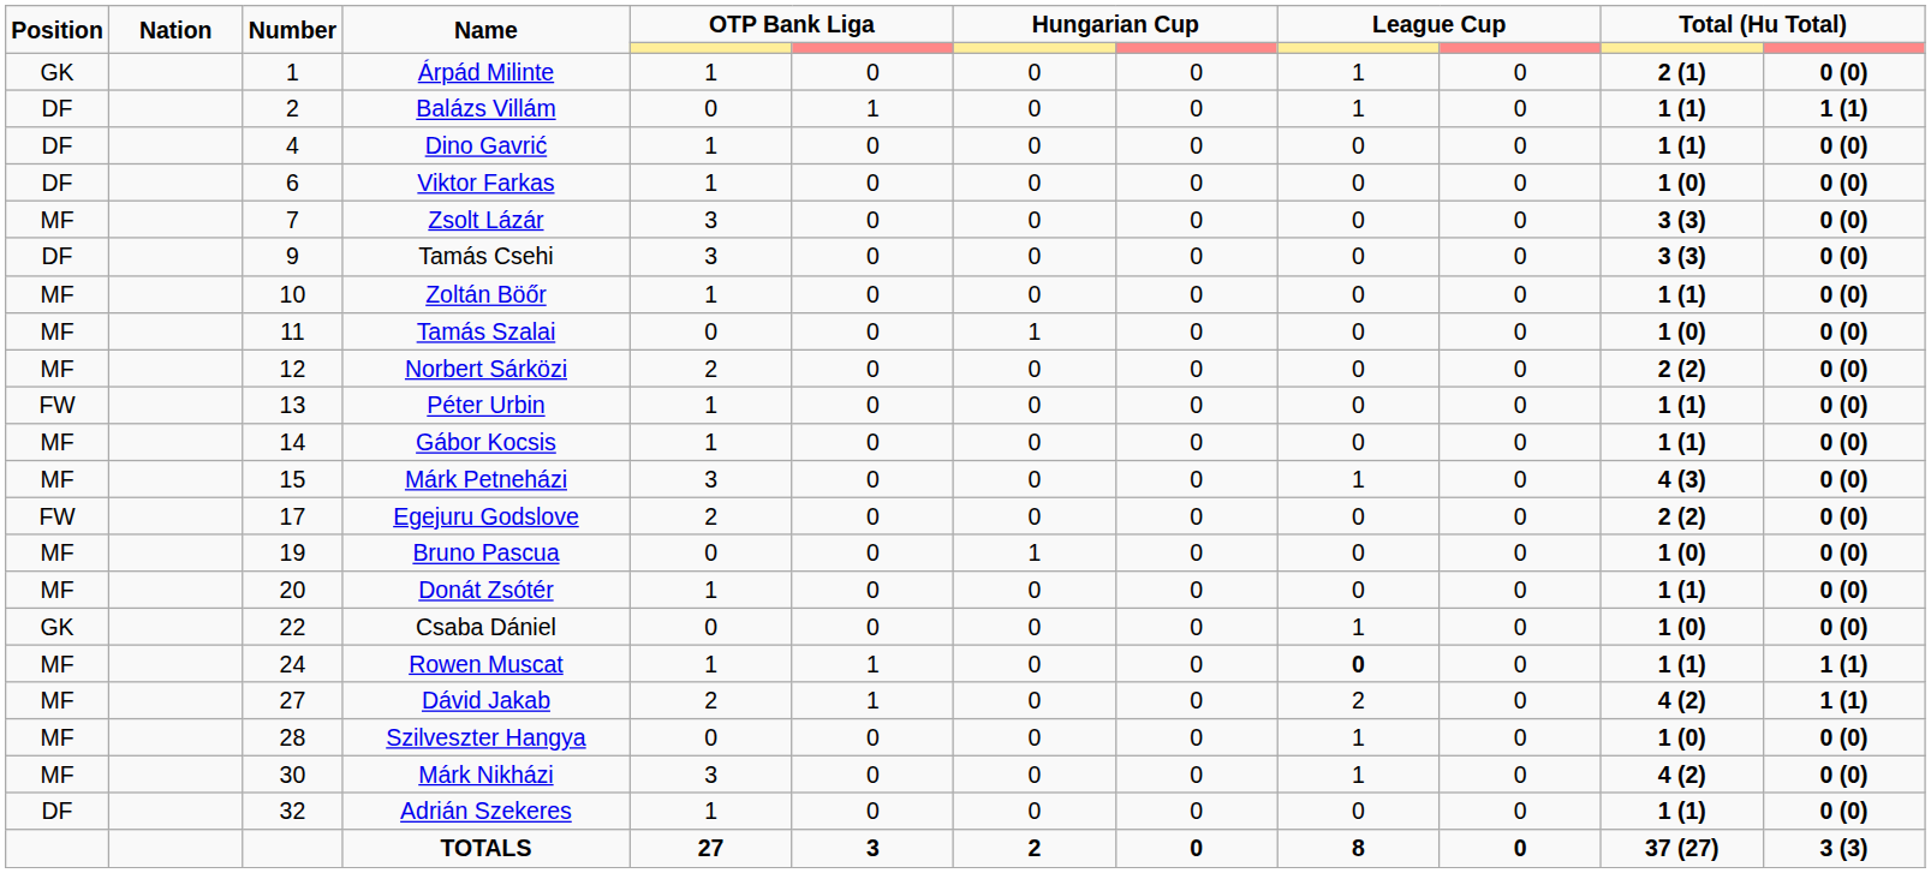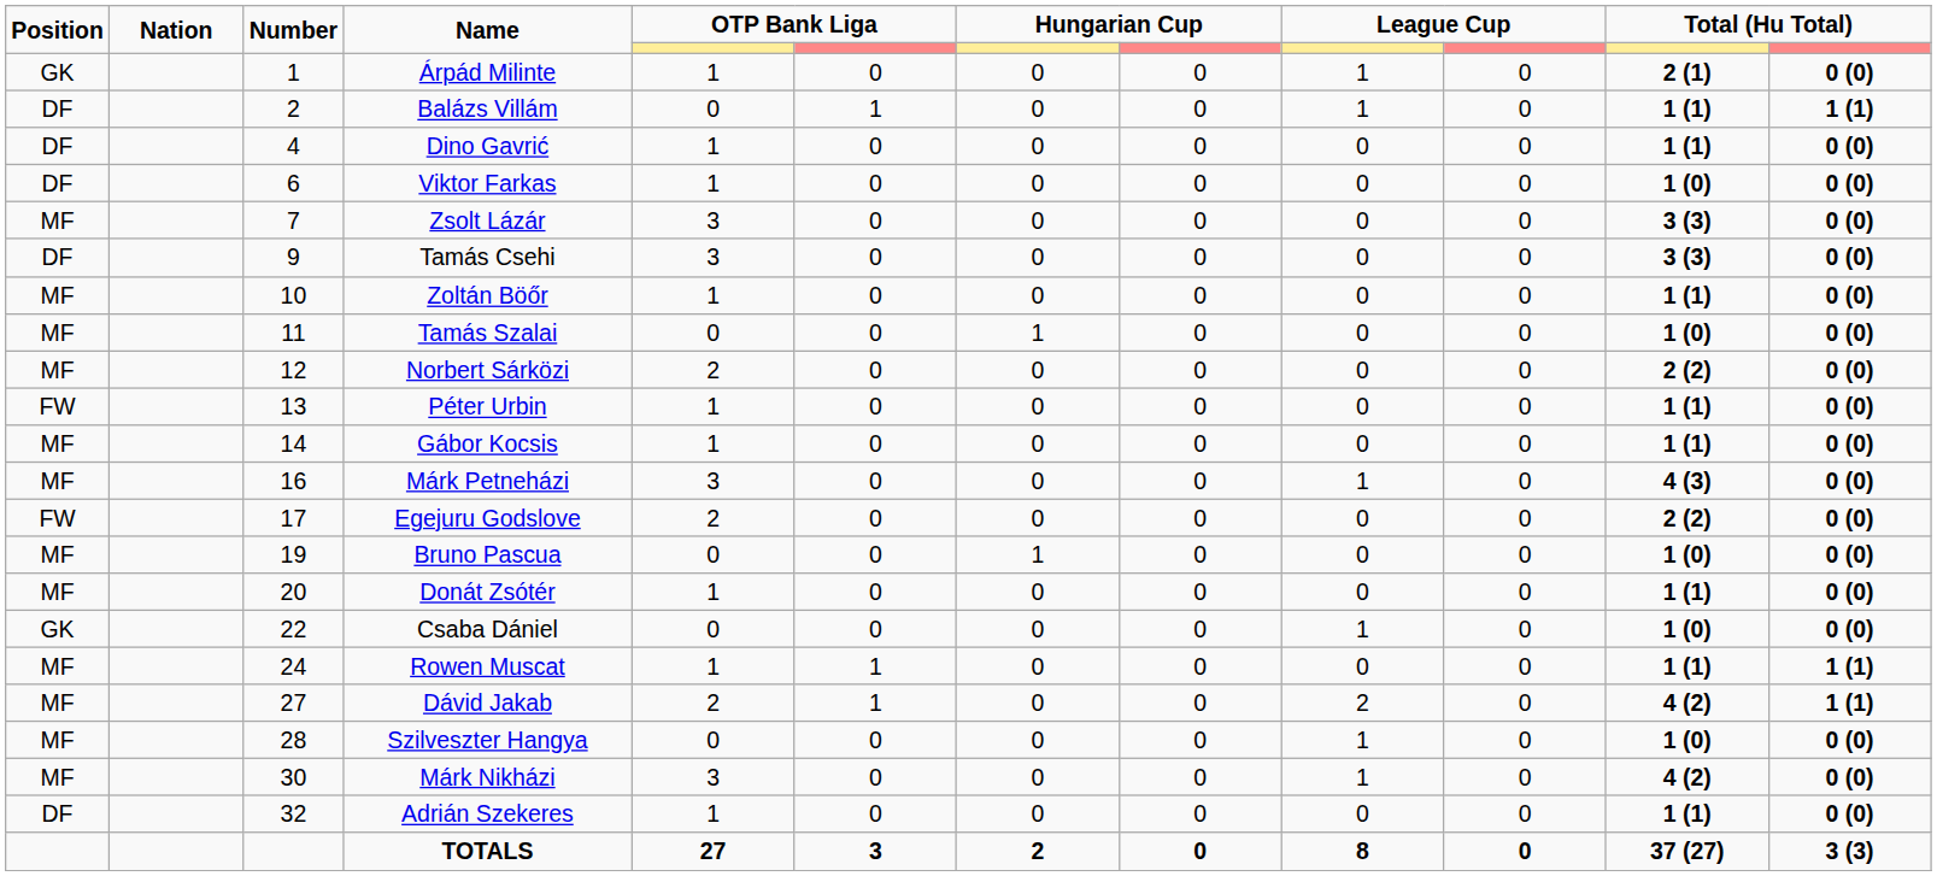 <table class="wikitable" style="font-size: 95%; text-align: center;">
 <tr>
 <td rowspan="2" width="5%" align="center"><strong>Position</strong></td>
 <td rowspan="2" width="7%" align="center"><strong>Nation</strong></td>
 <td rowspan="2" width="5%" align="center"><strong>Number</strong></td>
 <td rowspan="2" width="15%" align="center"><strong>Name</strong></td>
 <td colspan="2" align="center"><strong>OTP Bank Liga</strong></td>
 <td colspan="2" align="center"><strong>Hungarian Cup</strong></td>
 <td colspan="2" align="center"><strong>League Cup</strong></td>
 <td colspan="2" align="center"><strong>Total (Hu Total)</strong></td>
 </tr>
 <tr>
 <th width=60 style="background: #FFEE99"></th>
 <th width=60 style="background: #FF8888"></th>
 <th width=60 style="background: #FFEE99"></th>
 <th width=60 style="background: #FF8888"></th>
 <th width=60 style="background: #FFEE99"></th>
 <th width=60 style="background: #FF8888"></th>
 <th width=60 style="background: #FFEE99"></th>
 <th width=60 style="background: #FF8888"></th>
 </tr>
 <tr>
 <td>GK</td>
 <td></td>
 <td>1</td>
 <td><a href='#'>Árpád Milinte</a></td>
 <td>1</td>
 <td>0</td>
 <td>0</td>
 <td>0</td>
 <td>1</td>
 <td>0</td>
 <td><strong>2 (1)</strong></td>
 <td><strong>0 (0)</strong></td>
 </tr>
 <tr>
 <td>DF</td>
 <td></td>
 <td>2</td>
 <td><a href='#'>Balázs Villám</a></td>
 <td>0</td>
 <td>1</td>
 <td>0</td>
 <td>0</td>
 <td>1</td>
 <td>0</td>
 <td><strong>1 (1)</strong></td>
 <td><strong>1 (1)</strong></td>
 </tr>
 <tr>
 <td>DF</td>
 <td></td>
 <td>4</td>
 <td><a href='#'>Dino Gavrić</a></td>
 <td>1</td>
 <td>0</td>
 <td>0</td>
 <td>0</td>
 <td>0</td>
 <td>0</td>
 <td><strong>1 (1)</strong></td>
 <td><strong>0 (0)</strong></td>
 </tr>
 <tr>
 <td>DF</td>
 <td></td>
 <td>6</td>
 <td><a href='#'>Viktor Farkas</a></td>
 <td>1</td>
 <td>0</td>
 <td>0</td>
 <td>0</td>
 <td>0</td>
 <td>0</td>
 <td><strong>1 (0)</strong></td>
 <td><strong>0 (0)</strong></td>
 </tr>
 <tr>
 <td>MF</td>
 <td></td>
 <td>7</td>
 <td><a href='#'>Zsolt Lázár</a></td>
 <td>3</td>
 <td>0</td>
 <td>0</td>
 <td>0</td>
 <td>0</td>
 <td>0</td>
 <td><strong>3 (3)</strong></td>
 <td><strong>0 (0)</strong></td>
 </tr>
 <tr>
 <td>DF</td>
 <td></td>
 <td>9</td>
 <td>Tamás Csehi</td>
 <td>3</td>
 <td>0</td>
 <td>0</td>
 <td>0</td>
 <td>0</td>
 <td>0</td>
 <td><strong>3 (3)</strong></td>
 <td><strong>0 (0)</strong></td>
 </tr>
 <tr>
 <td>MF</td>
 <td></td>
 <td>10</td>
 <td><a href='#'>Zoltán Böőr</a></td>
 <td>1</td>
 <td>0</td>
 <td>0</td>
 <td>0</td>
 <td>0</td>
 <td>0</td>
 <td><strong>1 (1)</strong></td>
 <td><strong>0 (0)</strong></td>
 </tr>
 <tr>
 <td>MF</td>
 <td></td>
 <td>11</td>
 <td><a href='#'>Tamás Szalai</a></td>
 <td>0</td>
 <td>0</td>
 <td>1</td>
 <td>0</td>
 <td>0</td>
 <td>0</td>
 <td><strong>1 (0)</strong></td>
 <td><strong>0 (0)</strong></td>
 </tr>
 <tr>
 <td>MF</td>
 <td></td>
 <td>12</td>
 <td><a href='#'>Norbert Sárközi</a></td>
 <td>2</td>
 <td>0</td>
 <td>0</td>
 <td>0</td>
 <td>0</td>
 <td>0</td>
 <td><strong>2 (2)</strong></td>
 <td><strong>0 (0)</strong></td>
 </tr>
 <tr>
 <td>FW</td>
 <td></td>
 <td>13</td>
 <td><a href='#'>Péter Urbin</a></td>
 <td>1</td>
 <td>0</td>
 <td>0</td>
 <td>0</td>
 <td>0</td>
 <td>0</td>
 <td><strong>1 (1)</strong></td>
 <td><strong>0 (0)</strong></td>
 </tr>
 <tr>
 <td>MF</td>
 <td></td>
 <td>14</td>
 <td><a href='#'>Gábor Kocsis</a></td>
 <td>1</td>
 <td>0</td>
 <td>0</td>
 <td>0</td>
 <td>0</td>
 <td>0</td>
 <td><strong>1 (1)</strong></td>
 <td><strong>0 (0)</strong></td>
 </tr>
 <tr>
 <td>MF</td>
 <td></td>
-<td>15</td>
+<td>16</td>
 <td><a href='#'>Márk Petneházi</a></td>
 <td>3</td>
 <td>0</td>
 <td>0</td>
 <td>0</td>
 <td>1</td>
 <td>0</td>
 <td><strong>4 (3)</strong></td>
 <td><strong>0 (0)</strong></td>
 </tr>
 <tr>
 <td>FW</td>
 <td></td>
 <td>17</td>
 <td><a href='#'>Egejuru Godslove</a></td>
 <td>2</td>
 <td>0</td>
 <td>0</td>
 <td>0</td>
 <td>0</td>
 <td>0</td>
 <td><strong>2 (2)</strong></td>
 <td><strong>0 (0)</strong></td>
 </tr>
 <tr>
 <td>MF</td>
 <td></td>
 <td>19</td>
 <td><a href='#'>Bruno Pascua</a></td>
 <td>0</td>
 <td>0</td>
 <td>1</td>
 <td>0</td>
 <td>0</td>
 <td>0</td>
 <td><strong>1 (0)</strong></td>
 <td><strong>0 (0)</strong></td>
 </tr>
 <tr>
 <td>MF</td>
 <td></td>
 <td>20</td>
 <td><a href='#'>Donát Zsótér</a></td>
 <td>1</td>
 <td>0</td>
 <td>0</td>
 <td>0</td>
 <td>0</td>
 <td>0</td>
 <td><strong>1 (1)</strong></td>
 <td><strong>0 (0)</strong></td>
 </tr>
 <tr>
 <td>GK</td>
 <td></td>
 <td>22</td>
 <td>Csaba Dániel</td>
 <td>0</td>
 <td>0</td>
 <td>0</td>
 <td>0</td>
 <td>1</td>
 <td>0</td>
 <td><strong>1 (0)</strong></td>
 <td><strong>0 (0)</strong></td>
 </tr>
 <tr>
 <td>MF</td>
 <td></td>
 <td>24</td>
 <td><a href='#'>Rowen Muscat</a></td>
 <td>1</td>
 <td>1</td>
 <td>0</td>
 <td>0</td>
-<td><strong>0</strong></td>
+<td>0</td>
 <td>0</td>
 <td><strong>1 (1)</strong></td>
 <td><strong>1 (1)</strong></td>
 </tr>
 <tr>
 <td>MF</td>
 <td></td>
 <td>27</td>
 <td><a href='#'>Dávid Jakab</a></td>
 <td>2</td>
 <td>1</td>
 <td>0</td>
 <td>0</td>
 <td>2</td>
 <td>0</td>
 <td><strong>4 (2)</strong></td>
 <td><strong>1 (1)</strong></td>
 </tr>
 <tr>
 <td>MF</td>
 <td></td>
 <td>28</td>
 <td><a href='#'>Szilveszter Hangya</a></td>
 <td>0</td>
 <td>0</td>
 <td>0</td>
 <td>0</td>
 <td>1</td>
 <td>0</td>
 <td><strong>1 (0)</strong></td>
 <td><strong>0 (0)</strong></td>
 </tr>
 <tr>
 <td>MF</td>
 <td></td>
 <td>30</td>
 <td><a href='#'>Márk Nikházi</a></td>
 <td>3</td>
 <td>0</td>
 <td>0</td>
 <td>0</td>
 <td>1</td>
 <td>0</td>
 <td><strong>4 (2)</strong></td>
 <td><strong>0 (0)</strong></td>
 </tr>
 <tr>
 <td>DF</td>
 <td></td>
 <td>32</td>
 <td><a href='#'>Adrián Szekeres</a></td>
 <td>1</td>
 <td>0</td>
 <td>0</td>
 <td>0</td>
 <td>0</td>
 <td>0</td>
 <td><strong>1 (1)</strong></td>
 <td><strong>0 (0)</strong></td>
 </tr>
 <tr>
 <td></td>
 <td></td>
 <td></td>
 <td><strong>TOTALS</strong></td>
 <td><strong>27</strong></td>
 <td><strong>3</strong></td>
 <td><strong>2</strong></td>
 <td><strong>0</strong></td>
 <td><strong>8</strong></td>
 <td><strong>0</strong></td>
 <td><strong>37 (27)</strong></td>
 <td><strong>3 (3)</strong></td>
 </tr>
 <tr>
 </tr>
 </table>
